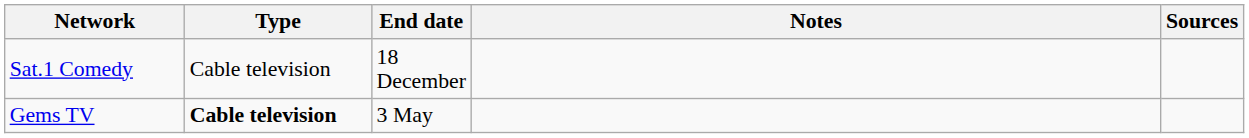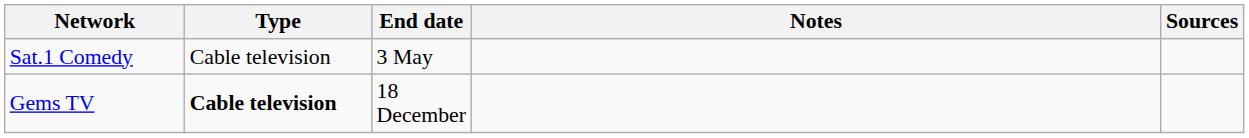 <table class="wikitable">
 <tr>
 <th style="text-align:center; width:125px">Network</th>
 <th style="text-align:center; width:130px">Type</th>
 <th style="text-align:center; width:60px">End date</th>
 <th style="text-align:center; width:500px">Notes</th>
 <th style="text-align:center; width:30px">Sources</th>
 </tr>
 <tr>
 <td><a href='#'>Sat.1 Comedy</a></td>
 <td>Cable television</td>
-<td>18 December</td>
+<td>3 May</td>
 <td></td>
 <td></td>
 </tr>
 <tr>
 <td><a href='#'>Gems TV</a></td>
 <td><strong>Cable television</strong></td>
-<td>3 May</td>
+<td>18 December</td>
 <td></td>
 <td></td>
 </tr>
 </table>
